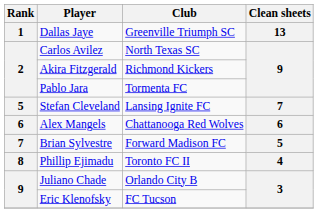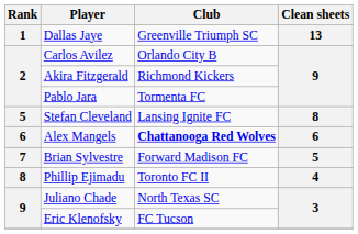 <table class="wikitable">
 <tr>
 <th>Rank</th>
 <th>Player</th>
 <th>Club</th>
 <th>Clean sheets</th>
 </tr>
 <tr>
 <th>1</th>
 <td> <a href='#'>Dallas Jaye</a></td>
 <td><a href='#'>Greenville Triumph SC</a></td>
 <th>13</th>
 </tr>
 <tr>
 <th rowspan=3>2</th>
 <td> <a href='#'>Carlos Avilez</a></td>
-<td><a href='#'>North Texas SC</a></td>
+<td><a href='#'>Orlando City B</a></td>
 <th rowspan=3>9</th>
 </tr>
 <tr>
 <td> <a href='#'>Akira Fitzgerald</a></td>
 <td><a href='#'>Richmond Kickers</a></td>
 </tr>
 <tr>
 <td> <a href='#'>Pablo Jara</a></td>
 <td><a href='#'>Tormenta FC</a></td>
 </tr>
 <tr>
 <th>5</th>
 <td> <a href='#'>Stefan Cleveland</a></td>
 <td><a href='#'>Lansing Ignite FC</a></td>
-<th>7</th>
+<th>8</th>
 </tr>
 <tr>
 <th>6</th>
 <td> <a href='#'>Alex Mangels</a></td>
-<td><a href='#'>Chattanooga Red Wolves</a></td>
+<td><strong><a href='#'>Chattanooga Red Wolves</a></strong></td>
 <th>6</th>
 </tr>
 <tr>
 <th>7</th>
 <td> <a href='#'>Brian Sylvestre</a></td>
 <td><a href='#'>Forward Madison FC</a></td>
 <th>5</th>
 </tr>
 <tr>
 <th>8</th>
 <td> <a href='#'>Phillip Ejimadu</a></td>
 <td><a href='#'>Toronto FC II</a></td>
 <th>4</th>
 </tr>
 <tr>
 <th rowspan=2>9</th>
 <td> <a href='#'>Juliano Chade</a></td>
-<td><a href='#'>Orlando City B</a></td>
+<td><a href='#'>North Texas SC</a></td>
 <th rowspan=2>3</th>
 </tr>
 <tr>
 <td> <a href='#'>Eric Klenofsky</a></td>
 <td><a href='#'>FC Tucson</a></td>
 </tr>
 <tr>
 </tr>
 </table>
